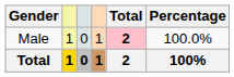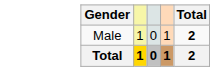 <table class=wikitable style="font-size:85%; float:right; text-align:center">
 <tr>
 <th>Gender</th>
 <td bgcolor=F7F6A8></td>
 <td bgcolor=DCE5E5></td>
 <td bgcolor=FFDAB9></td>
 <th>Total</th>
-<th>Percentage</th>
 </tr>
 <tr>
 <td>Male</td>
 <td bgcolor=F7F6A8>1</td>
 <td bgcolor=DCE5E5>0</td>
 <td bgcolor=FFDAB9>1</td>
-<td style="background: pink;"><strong>2</strong></td>
-<td>100.0%</td>
+<td><strong>2</strong></td>
 </tr>
 <tr>
 <th>Total</th>
 <th style=background:gold>1</th>
 <th style=background:silver>0</th>
 <th style=background:#c96>1</th>
 <th>2</th>
-<th>100%</th>
 </tr>
 </table>
